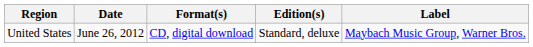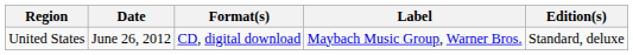 <table class="wikitable">
 <tr>
 <th>Region</th>
 <th>Date</th>
 <th>Format(s)</th>
+<th>Label</th>
 <th>Edition(s)</th>
-<th>Label</th>
 </tr>
 <tr>
 <td>United States</td>
 <td>June 26, 2012</td>
 <td><a href='#'>CD</a>, <a href='#'>digital download</a></td>
+<td><a href='#'>Maybach Music Group</a>, <a href='#'>Warner Bros.</a></td>
 <td>Standard, deluxe</td>
-<td><a href='#'>Maybach Music Group</a>, <a href='#'>Warner Bros.</a></td>
 </tr>
 </table>
